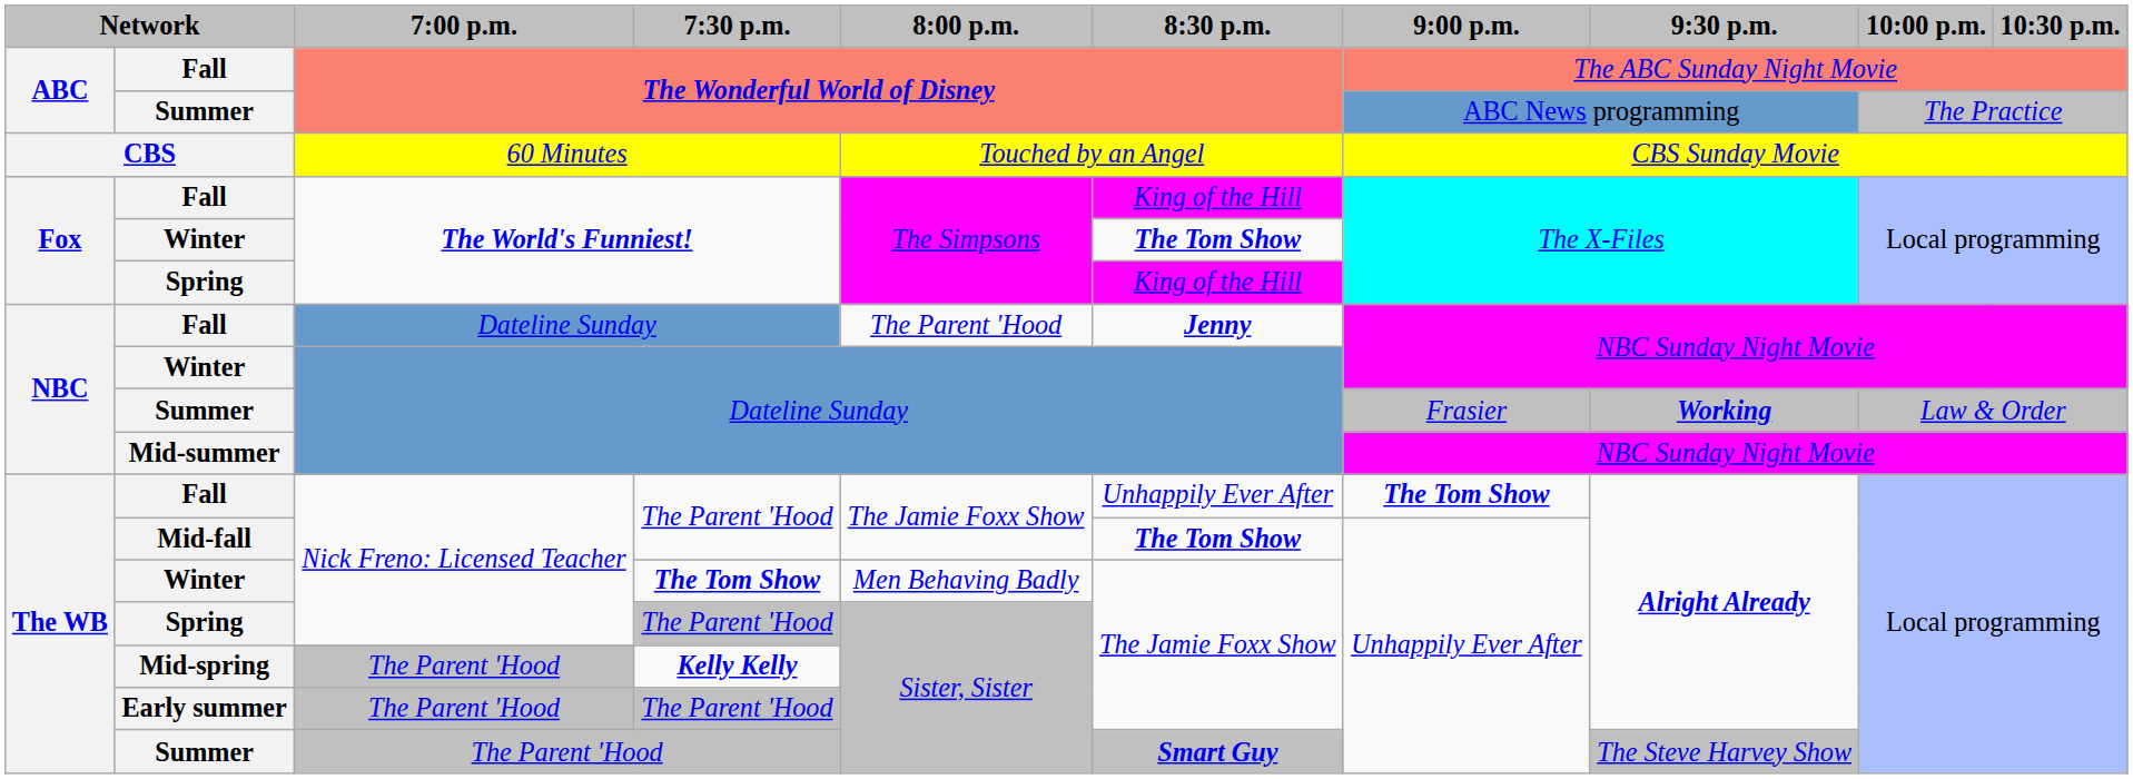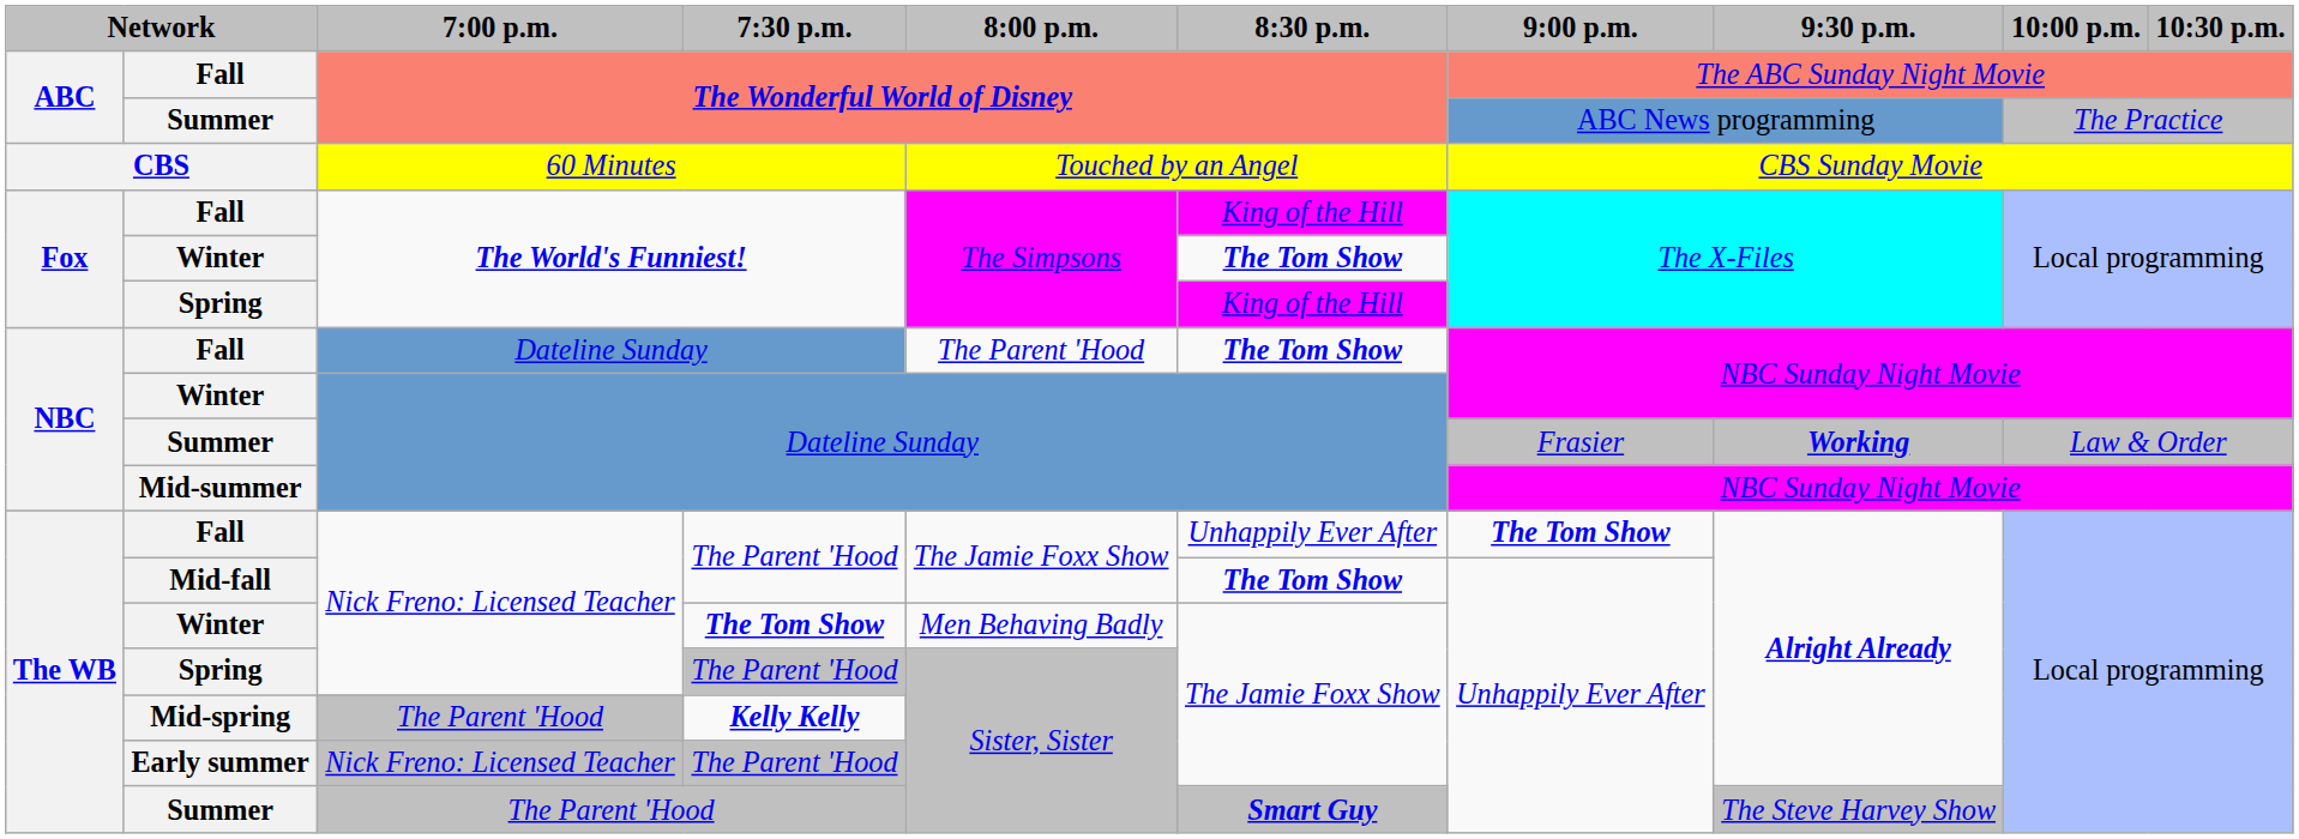 <table class="wikitable" style="width:100%;margin-right:0;text-align:center">
 <tr>
 <th colspan="2" style="background-color:#C0C0C0">Network</th>
 <th style="background-color:#C0C0C0;text-align:center">7:00 p.m.</th>
 <th style="background-color:#C0C0C0;text-align:center">7:30 p.m.</th>
 <th style="background-color:#C0C0C0;text-align:center">8:00 p.m.</th>
 <th style="background-color:#C0C0C0;text-align:center">8:30 p.m.</th>
 <th style="background-color:#C0C0C0;text-align:center">9:00 p.m.</th>
 <th style="background-color:#C0C0C0;text-align:center">9:30 p.m.</th>
 <th style="background-color:#C0C0C0;text-align:center">10:00 p.m.</th>
 <th style="background-color:#C0C0C0;text-align:center">10:30 p.m.</th>
 </tr>
 <tr>
 <th rowspan="2"><a href='#'>ABC</a></th>
 <th>Fall</th>
 <td colspan="4" rowspan="2" style="background:#FA8072;"><strong><em><a href='#'>The Wonderful World of Disney</a></em></strong></td>
 <td colspan="4" style="background:#FA8072;"><em><a href='#'>The ABC Sunday Night Movie</a></em></td>
 </tr>
 <tr>
 <th>Summer</th>
 <td colspan="2" style="background:#6699CC;"><a href='#'>ABC News</a> programming</td>
 <td colspan="2" style="background:#C0C0C0;"><em><a href='#'>The Practice</a></em> </td>
 </tr>
 <tr>
 <th colspan="2"><a href='#'>CBS</a></th>
 <td colspan="2" style="background:yellow;"><em><a href='#'>60 Minutes</a></em> </td>
 <td colspan="2" style="background:yellow;"><em><a href='#'>Touched by an Angel</a></em> </td>
 <td colspan="4" style="background:yellow;"><em><a href='#'>CBS Sunday Movie</a></em> </td>
 </tr>
 <tr>
 <th rowspan="3"><a href='#'>Fox</a></th>
 <th>Fall</th>
 <td rowspan="3" colspan="2"><strong><em><a href='#'>The World's Funniest!</a></em></strong></td>
 <td rowspan="3" style="background:magenta;"><em><a href='#'>The Simpsons</a></em> </td>
 <td style="background:magenta;"><em><a href='#'>King of the Hill</a></em> </td>
 <td rowspan="3" colspan="2" style="background:cyan;"><em><a href='#'>The X-Files</a></em> </td>
 <td rowspan="3" colspan="2" style="background:#abbfff;">Local programming</td>
 </tr>
 <tr>
 <th>Winter</th>
 <td><strong><em><a href='#'>The Tom Show</a></em></strong></td>
 </tr>
 <tr>
 <th>Spring</th>
 <td style="background:magenta;"><em><a href='#'>King of the Hill</a></em>  </td>
 </tr>
 <tr>
 <th rowspan="4"><a href='#'>NBC</a></th>
 <th>Fall</th>
 <td bgcolor="#6699CC" colspan="2"><em><a href='#'>Dateline Sunday</a></em></td>
 <td><em><a href='#'>The Parent 'Hood</a></em></td>
-<td><strong><em><a href='#'>Jenny</a></em></strong></td>
+<td><strong><em><a href='#'>The Tom Show</a></em></strong></td>
 <td colspan="4" rowspan="2" style="background:magenta;"><em><a href='#'>NBC Sunday Night Movie</a></em> </td>
 </tr>
 <tr>
 <th>Winter</th>
 <td colspan="4" rowspan="3" style="background:#6699CC;"><em><a href='#'>Dateline Sunday</a></em></td>
 </tr>
 <tr>
 <th>Summer</th>
 <td style="background:#C0C0C0;"><em><a href='#'>Frasier</a></em> </td>
 <td style="background:#C0C0C0;"><strong><em><a href='#'>Working</a></em></strong> </td>
 <td colspan="2" style="background:#C0C0C0;"><em><a href='#'>Law & Order</a></em> </td>
 </tr>
 <tr>
 <th>Mid-summer</th>
 <td colspan="4" style="background:magenta;"><em><a href='#'>NBC Sunday Night Movie</a></em> </td>
 </tr>
 <tr>
 <th rowspan="7"><a href='#'>The WB</a></th>
 <th>Fall</th>
 <td rowspan="4"><em><a href='#'>Nick Freno: Licensed Teacher</a></em></td>
 <td rowspan="2"><em><a href='#'>The Parent 'Hood</a></em></td>
 <td rowspan="2"><em><a href='#'>The Jamie Foxx Show</a></em></td>
 <td><em><a href='#'>Unhappily Ever After</a></em></td>
 <td><strong><em><a href='#'>The Tom Show</a></em></strong></td>
 <td rowspan="6"><strong><em><a href='#'>Alright Already</a></em></strong></td>
 <td rowspan="7" colspan="2" style="background:#abbfff;">Local programming</td>
 </tr>
 <tr>
 <th>Mid-fall</th>
 <td><strong><em><a href='#'>The Tom Show</a></em></strong></td>
 <td rowspan="6"><em><a href='#'>Unhappily Ever After</a></em></td>
 </tr>
 <tr>
 <th>Winter</th>
 <td><strong><em><a href='#'>The Tom Show</a></em></strong></td>
 <td><em><a href='#'>Men Behaving Badly</a></em></td>
 <td rowspan="4"><em><a href='#'>The Jamie Foxx Show</a></em></td>
 </tr>
 <tr>
 <th>Spring</th>
 <td style="background:#C0C0C0;"><em><a href='#'>The Parent 'Hood</a></em> </td>
 <td rowspan="4" style="background:#C0C0C0;"><em><a href='#'>Sister, Sister</a></em> </td>
 </tr>
 <tr>
 <th>Mid-spring</th>
 <td style="background:#C0C0C0;"><em><a href='#'>The Parent 'Hood</a></em> </td>
 <td><strong><em><a href='#'>Kelly Kelly</a></em></strong></td>
 </tr>
 <tr>
 <th>Early summer</th>
-<td style="background:#C0C0C0;"><em><a href='#'>The Parent 'Hood</a></em> </td>
+<td style="background:#C0C0C0;"><em><a href='#'>Nick Freno: Licensed Teacher</a></em> </td>
 <td style="background:#C0C0C0;"><em><a href='#'>The Parent 'Hood</a></em> </td>
 </tr>
 <tr>
 <th>Summer</th>
 <td colspan="2" style="background:#C0C0C0;"><em><a href='#'>The Parent 'Hood</a></em> </td>
 <td style="background:#C0C0C0;"><strong><em><a href='#'>Smart Guy</a></em> </strong></td>
 <td style="background:#C0C0C0;"><em><a href='#'>The Steve Harvey Show</a></em> </td>
 </tr>
 </table>
